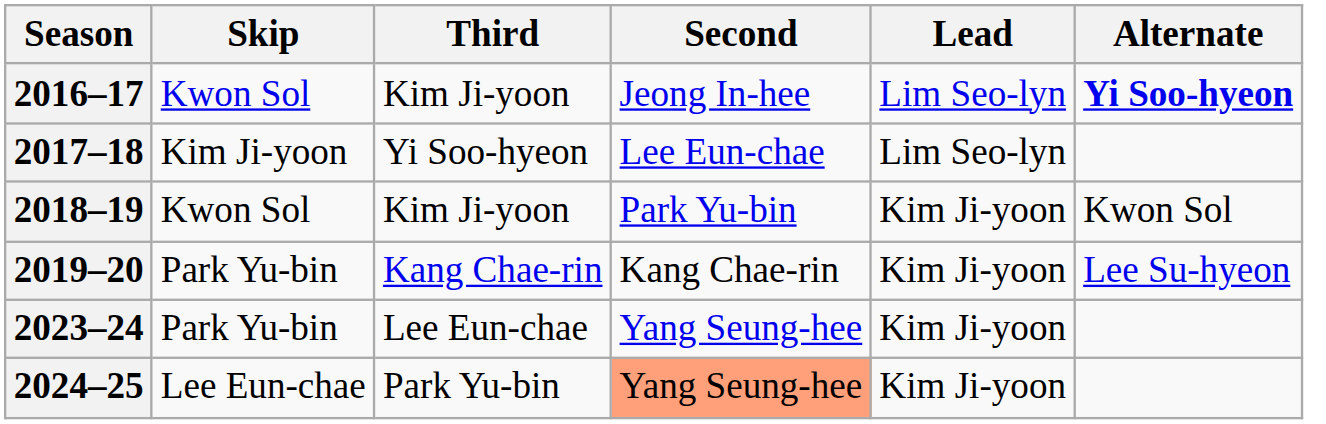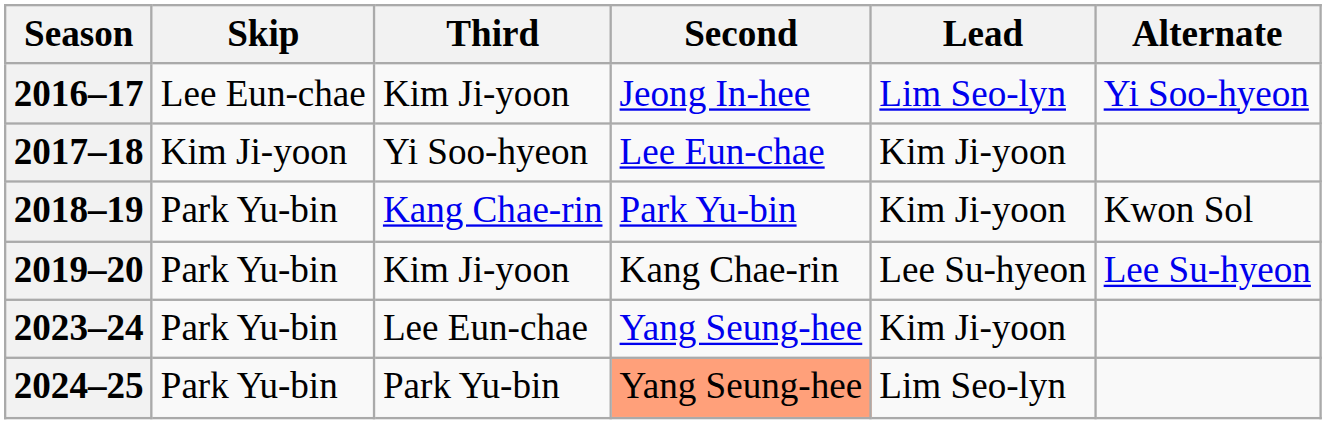 <table class="wikitable">
 <tr>
 <th scope="col">Season</th>
 <th scope="col">Skip</th>
 <th scope="col">Third</th>
 <th scope="col">Second</th>
 <th scope="col">Lead</th>
 <th scope="col">Alternate</th>
 </tr>
 <tr>
 <th scope="row">2016–17</th>
-<td><a href='#'>Kwon Sol</a></td>
+<td>Lee Eun-chae</td>
 <td>Kim Ji-yoon</td>
 <td><a href='#'>Jeong In-hee</a></td>
 <td><a href='#'>Lim Seo-lyn</a></td>
-<td><strong><a href='#'>Yi Soo-hyeon</a></strong></td>
+<td><a href='#'>Yi Soo-hyeon</a></td>
 </tr>
 <tr>
 <th scope="row">2017–18</th>
 <td>Kim Ji-yoon</td>
 <td>Yi Soo-hyeon</td>
 <td><a href='#'>Lee Eun-chae</a></td>
-<td>Lim Seo-lyn</td>
+<td>Kim Ji-yoon</td>
 <td></td>
 </tr>
 <tr>
 <th scope="row">2018–19</th>
-<td>Kwon Sol</td>
-<td>Kim Ji-yoon</td>
+<td>Park Yu-bin</td>
+<td><a href='#'>Kang Chae-rin</a></td>
 <td><a href='#'>Park Yu-bin</a></td>
 <td>Kim Ji-yoon</td>
 <td>Kwon Sol</td>
 </tr>
 <tr>
 <th scope="row">2019–20</th>
 <td>Park Yu-bin</td>
-<td><a href='#'>Kang Chae-rin</a></td>
+<td>Kim Ji-yoon</td>
 <td>Kang Chae-rin</td>
-<td>Kim Ji-yoon</td>
+<td>Lee Su-hyeon</td>
 <td><a href='#'>Lee Su-hyeon</a></td>
 </tr>
 <tr>
 <th scope="row">2023–24</th>
 <td>Park Yu-bin</td>
 <td>Lee Eun-chae</td>
 <td><a href='#'>Yang Seung-hee</a></td>
 <td>Kim Ji-yoon</td>
 <td></td>
 </tr>
 <tr>
 <th scope="row">2024–25</th>
-<td>Lee Eun-chae</td>
+<td>Park Yu-bin</td>
 <td>Park Yu-bin</td>
 <td style="background: lightsalmon;">Yang Seung-hee</td>
-<td>Kim Ji-yoon</td>
+<td>Lim Seo-lyn</td>
 <td></td>
 </tr>
 </table>
